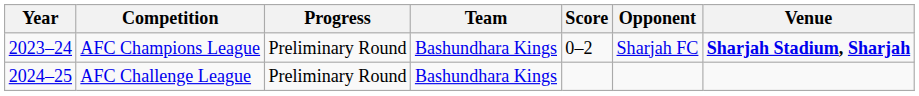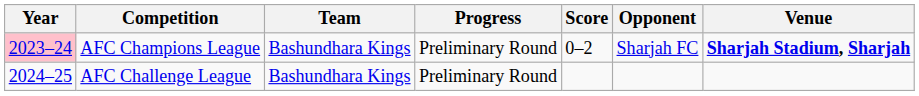 <table class="wikitable">
 <tr>
 <th>Year</th>
 <th>Competition</th>
+<th>Team</th>
 <th>Progress</th>
-<th>Team</th>
 <th>Score</th>
 <th>Opponent</th>
 <th>Venue</th>
 </tr>
 <tr>
-<td><a href='#'>2023–24</a></td>
+<td style="background: pink;"><a href='#'>2023–24</a></td>
 <td><a href='#'>AFC Champions League</a></td>
+<td><a href='#'>Bashundhara Kings</a></td>
 <td>Preliminary Round</td>
-<td><a href='#'>Bashundhara Kings</a></td>
 <td>0–2</td>
 <td><a href='#'>Sharjah FC</a></td>
 <td><strong><a href='#'>Sharjah Stadium</a>, <a href='#'>Sharjah</a></strong></td>
 </tr>
 <tr>
 <td><a href='#'>2024–25</a></td>
 <td><a href='#'>AFC Challenge League</a></td>
+<td><a href='#'>Bashundhara Kings</a></td>
 <td>Preliminary Round</td>
-<td><a href='#'>Bashundhara Kings</a></td>
 <td></td>
 <td></td>
 <td></td>
 </tr>
 </table>
